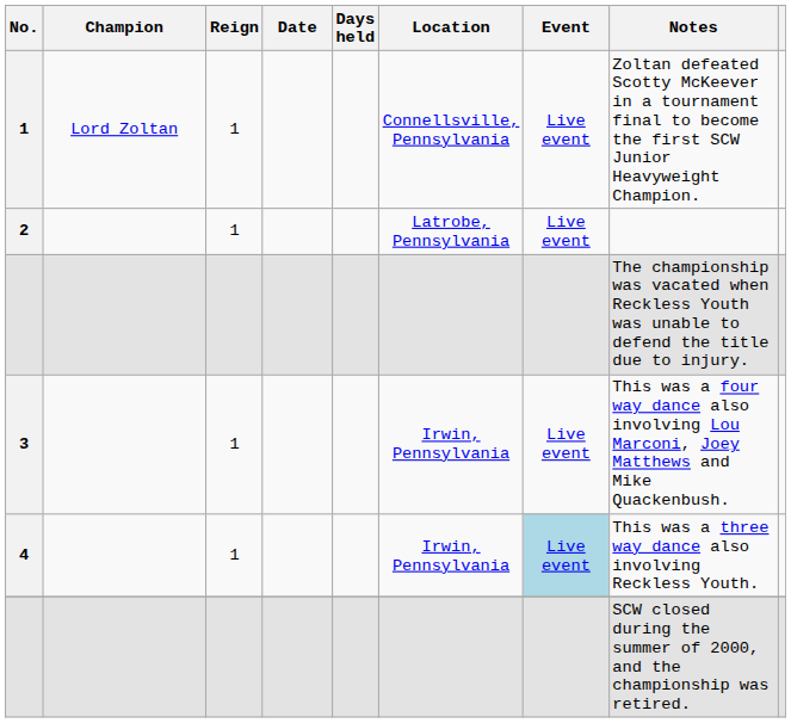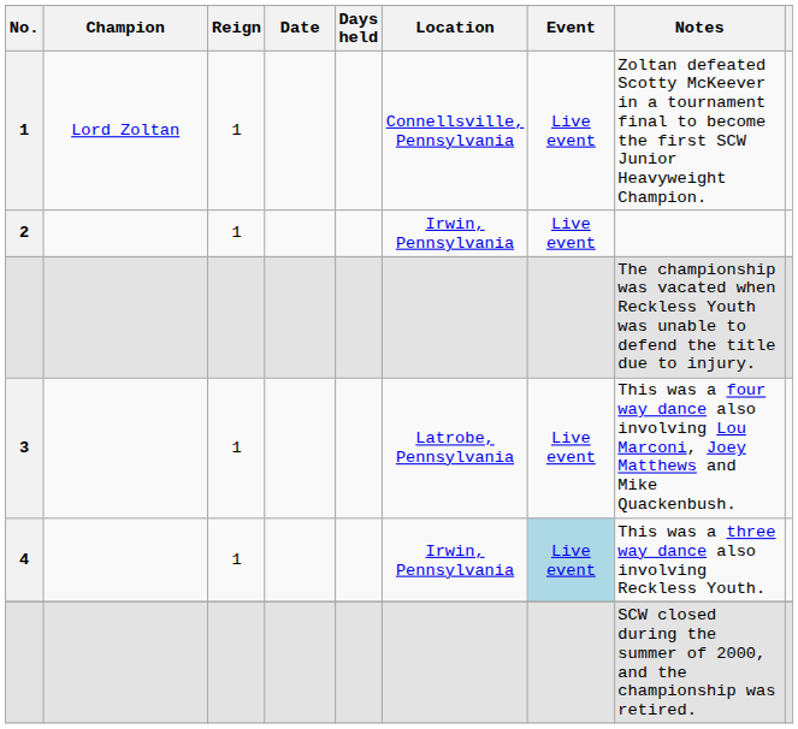 <table class="wikitable sortable" width=100% style="text-align: center">
 <tr>
 <th width=0 scope="col">No.</th>
 <th width=32% scope="col">Champion</th>
 <th width=0 scope="col">Reign</th>
 <th width=12% scope="col">Date</th>
 <th width=0 scope="col">Days held</th>
 <th width=13% scope="col">Location</th>
 <th width=15% scope="col">Event</th>
 <th width=60% class="unsortable" scope="col">Notes</th>
 <th width=0 class="unsortable" scope="col"></th>
 </tr>
 <tr>
 <th scope="row">1</th>
 <td><a href='#'>Lord Zoltan</a></td>
 <td>1</td>
 <td></td>
 <td></td>
 <td><a href='#'>Connellsville, Pennsylvania</a></td>
 <td><a href='#'>Live event</a></td>
 <td align="left">Zoltan defeated Scotty McKeever in a tournament final to become the first SCW Junior Heavyweight Champion.</td>
 <td></td>
 </tr>
 <tr>
 <th scope="row">2</th>
 <td></td>
 <td>1</td>
 <td></td>
 <td></td>
-<td><a href='#'>Latrobe, Pennsylvania</a></td>
+<td><a href='#'>Irwin, Pennsylvania</a></td>
 <td><a href='#'>Live event</a></td>
 <td align=left> </td>
 <td></td>
 </tr>
 <tr>
 </tr>
 <tr style="background-color:#e3e3e3">
 <td></td>
 <td></td>
 <td></td>
 <td></td>
 <td></td>
 <td></td>
 <td></td>
 <td align=left>The championship was vacated when Reckless Youth was unable to defend the title due to injury.</td>
 <td></td>
 </tr>
 <tr>
 <th scope="row">3</th>
 <td></td>
 <td>1</td>
 <td></td>
 <td></td>
-<td><a href='#'>Irwin, Pennsylvania</a></td>
+<td><a href='#'>Latrobe, Pennsylvania</a></td>
 <td><a href='#'>Live event</a></td>
 <td align=left>This was a <a href='#'>four way dance</a> also involving <a href='#'>Lou Marconi</a>, <a href='#'>Joey Matthews</a> and Mike Quackenbush.</td>
 <td></td>
 </tr>
 <tr>
 <th scope="row">4</th>
 <td></td>
 <td>1</td>
 <td></td>
 <td></td>
 <td><a href='#'>Irwin, Pennsylvania</a></td>
 <td style="background: lightblue;"><a href='#'>Live event</a></td>
 <td align=left>This was a <a href='#'>three way dance</a> also involving Reckless Youth.</td>
 <td></td>
 </tr>
 <tr>
 </tr>
 <tr style="background-color:#e3e3e3">
 <td></td>
 <td></td>
 <td></td>
 <td></td>
 <td></td>
 <td></td>
 <td></td>
 <td align=left>SCW closed during the summer of 2000, and the championship was retired.</td>
 <td></td>
 </tr>
 </table>
